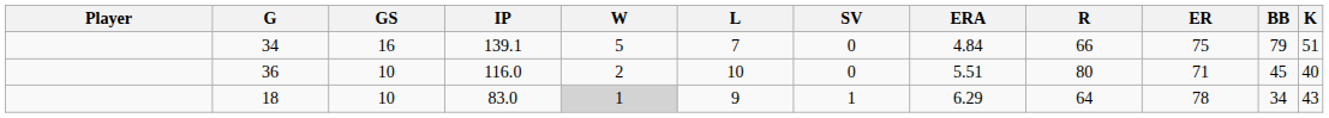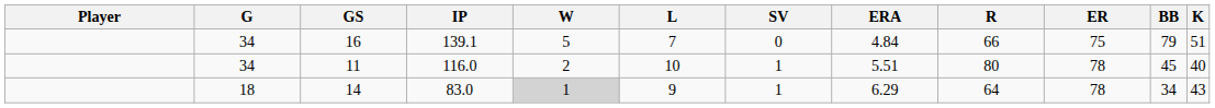 <table class="wikitable sortable">
 <tr>
 <th bgcolor="#DDDDFF" width="16%">Player</th>
 <th bgcolor="#DDDDFF" width="9%">G</th>
 <th bgcolor="#DDDDFF" width="9%">GS</th>
 <th bgcolor="#DDDDFF" width="9%">IP</th>
 <th bgcolor="#DDDDFF" width="9%">W</th>
 <th bgcolor="#DDDDFF" width="9%">L</th>
 <th bgcolor="#DDDDFF" width="9%">SV</th>
 <th bgcolor="#DDDDFF" width="9%">ERA</th>
 <th bgcolor="#DDDDFF" width="9%">R</th>
 <th bgcolor="#DDDDFF" width="9%">ER</th>
 <th bgcolor="#DDDDFF" width="9%">BB</th>
 <th bgcolor="#DDDDFF" width="9%">K</th>
 </tr>
 <tr align="center">
 <td></td>
 <td>34</td>
 <td>16</td>
 <td>139.1</td>
 <td>5</td>
 <td>7</td>
 <td>0</td>
 <td>4.84</td>
 <td>66</td>
 <td>75</td>
 <td>79</td>
 <td>51</td>
 </tr>
 <tr align="center">
 <td></td>
-<td>36</td>
-<td>10</td>
+<td>34</td>
+<td>11</td>
 <td>116.0</td>
 <td>2</td>
 <td>10</td>
-<td>0</td>
+<td>1</td>
 <td>5.51</td>
 <td>80</td>
-<td>71</td>
+<td>78</td>
 <td>45</td>
 <td>40</td>
 </tr>
 <tr align="center">
 <td></td>
 <td>18</td>
-<td>10</td>
+<td>14</td>
 <td>83.0</td>
 <td style="background: lightgrey;">1</td>
 <td>9</td>
 <td>1</td>
 <td>6.29</td>
 <td>64</td>
 <td>78</td>
 <td>34</td>
 <td>43</td>
 </tr>
 </table>
